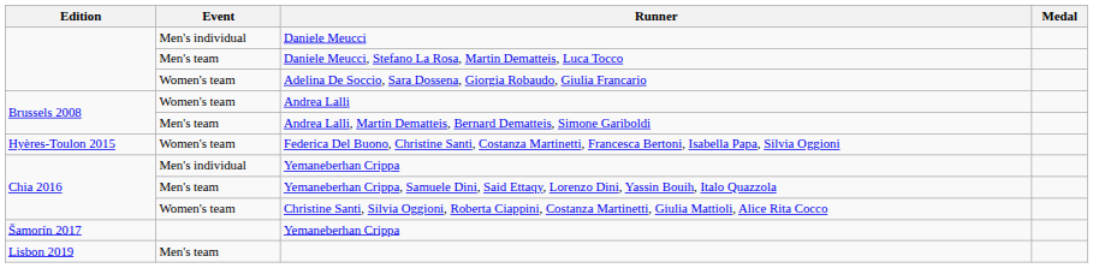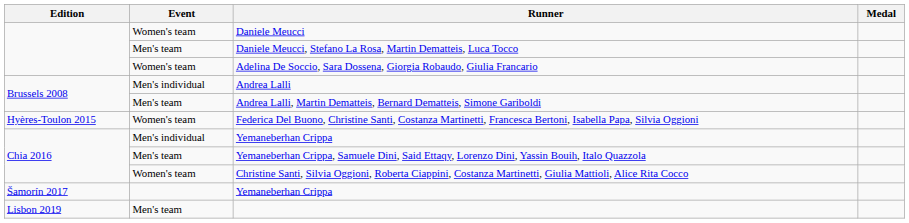 <table class="wikitable sortable" style="width:95%; font-size:90%; text-align:left;">
 <tr>
 <th>Edition</th>
 <th>Event</th>
 <th>Runner</th>
 <th>Medal</th>
 </tr>
 <tr>
 <td rowspan=3></td>
-<td>Men's individual</td>
+<td>Women's team</td>
 <td><a href='#'>Daniele Meucci</a></td>
 <td align=center></td>
 </tr>
 <tr>
 <td>Men's team</td>
 <td><a href='#'>Daniele Meucci</a>, <a href='#'>Stefano La Rosa</a>, <a href='#'>Martin Dematteis</a>, <a href='#'>Luca Tocco</a></td>
 <td align=center></td>
 </tr>
 <tr>
 <td>Women's team</td>
 <td><a href='#'>Adelina De Soccio</a>, <a href='#'>Sara Dossena</a>, <a href='#'>Giorgia Robaudo</a>, <a href='#'>Giulia Francario</a></td>
 <td align=center></td>
 </tr>
 <tr>
 <td rowspan=2> <a href='#'>Brussels 2008</a></td>
-<td>Women's team</td>
+<td>Men's individual</td>
 <td><a href='#'>Andrea Lalli</a></td>
 <td align=center></td>
 </tr>
 <tr>
 <td>Men's team</td>
 <td><a href='#'>Andrea Lalli</a>, <a href='#'>Martin Dematteis</a>, <a href='#'>Bernard Dematteis</a>, <a href='#'>Simone Gariboldi</a></td>
 <td align=center></td>
 </tr>
 <tr>
 <td rowspan=1> <a href='#'>Hyères-Toulon 2015</a></td>
 <td>Women's team</td>
 <td><a href='#'>Federica Del Buono</a>, <a href='#'>Christine Santi</a>, <a href='#'>Costanza Martinetti</a>, <a href='#'>Francesca Bertoni</a>, <a href='#'>Isabella Papa</a>, <a href='#'>Silvia Oggioni</a></td>
 <td align=center></td>
 </tr>
 <tr>
 <td rowspan=3> <a href='#'>Chia 2016</a></td>
 <td>Men's individual</td>
 <td><a href='#'>Yemaneberhan Crippa</a></td>
 <td align=center></td>
 </tr>
 <tr>
 <td>Men's team</td>
 <td><a href='#'>Yemaneberhan Crippa</a>, <a href='#'>Samuele Dini</a>, <a href='#'>Said Ettaqy</a>, <a href='#'>Lorenzo Dini</a>, <a href='#'>Yassin Bouih</a>, <a href='#'>Italo Quazzola</a></td>
 <td align=center></td>
 </tr>
 <tr>
 <td>Women's team</td>
 <td><a href='#'>Christine Santi</a>, <a href='#'>Silvia Oggioni</a>, <a href='#'>Roberta Ciappini</a>, <a href='#'>Costanza Martinetti</a>, <a href='#'>Giulia Mattioli</a>, <a href='#'>Alice Rita Cocco</a></td>
 <td align=center></td>
 </tr>
 <tr>
 <td rowspan=1> <a href='#'>Šamorín 2017</a></td>
 <td></td>
 <td><a href='#'>Yemaneberhan Crippa</a></td>
 <td align=center></td>
 </tr>
 <tr>
 <td> <a href='#'>Lisbon 2019</a></td>
 <td>Men's team</td>
 <td></td>
 <td align=center></td>
 </tr>
 </table>
